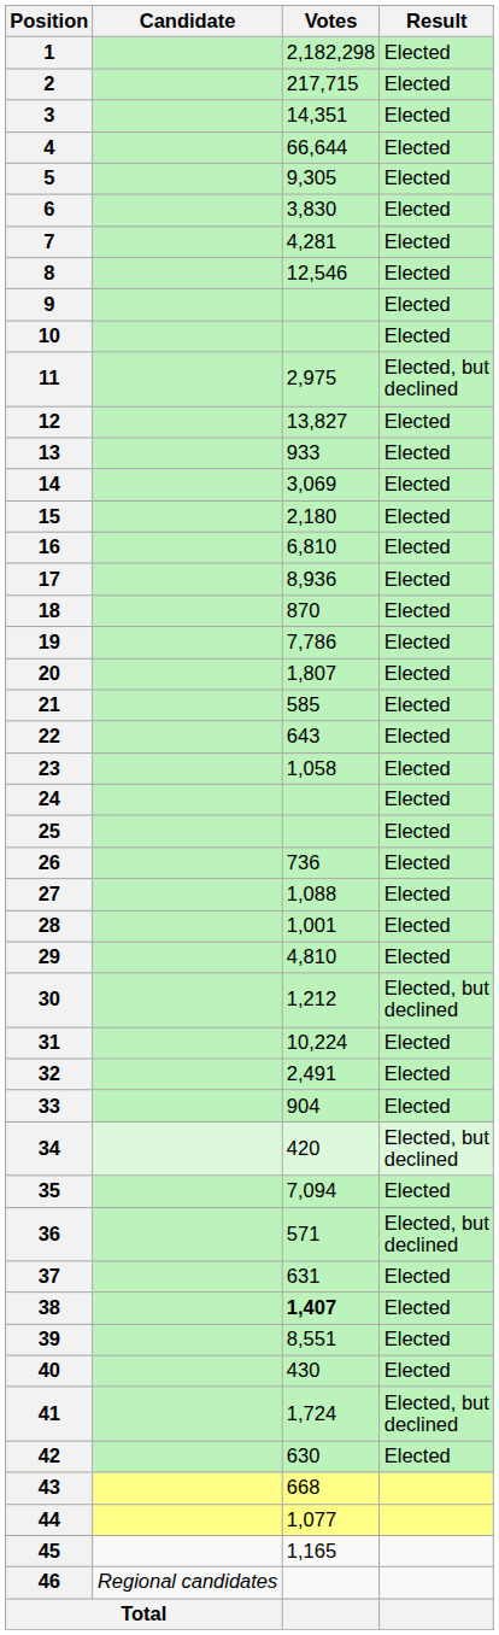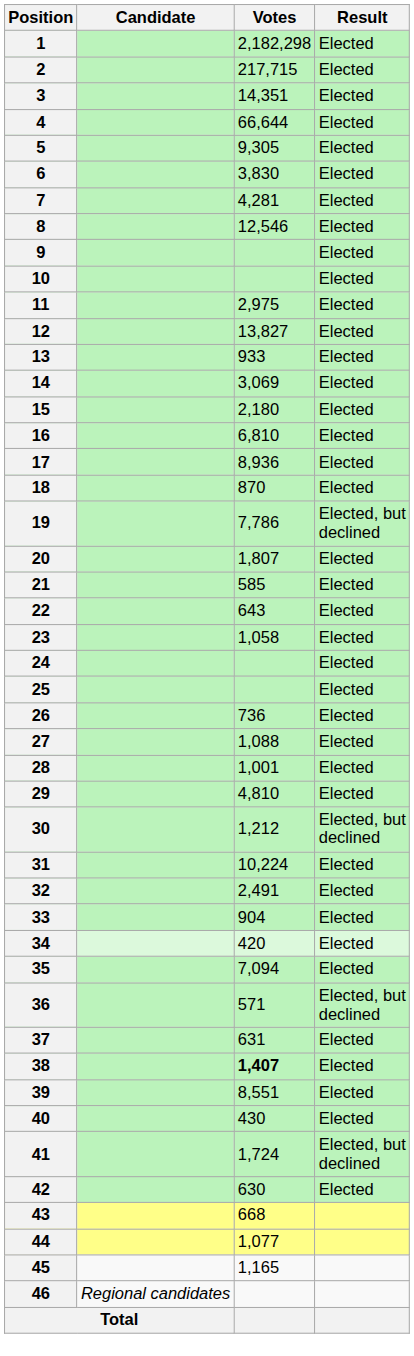 <table class="wikitable sortable col3right">
 <tr>
 <th scope="col">Position</th>
 <th scope="col">Candidate</th>
 <th scope="col">Votes</th>
 <th scope="col">Result</th>
 </tr>
 <tr bgcolor=bbf3bb>
 <th scope="row">1</th>
 <td></td>
 <td>2,182,298</td>
 <td>Elected</td>
 </tr>
 <tr bgcolor=bbf3bb>
 <th scope="row">2</th>
 <td></td>
 <td>217,715</td>
 <td>Elected</td>
 </tr>
 <tr bgcolor=bbf3bb>
 <th scope="row">3</th>
 <td></td>
 <td>14,351</td>
 <td>Elected</td>
 </tr>
 <tr bgcolor=bbf3bb>
 <th scope="row">4</th>
 <td></td>
 <td>66,644</td>
 <td>Elected</td>
 </tr>
 <tr bgcolor=bbf3bb>
 <th scope="row">5</th>
 <td></td>
 <td>9,305</td>
 <td>Elected</td>
 </tr>
 <tr bgcolor=bbf3bb>
 <th scope="row">6</th>
 <td></td>
 <td>3,830</td>
 <td>Elected</td>
 </tr>
 <tr bgcolor=bbf3bb>
 <th scope="row">7</th>
 <td></td>
 <td>4,281</td>
 <td>Elected</td>
 </tr>
 <tr bgcolor=bbf3bb>
 <th scope="row">8</th>
 <td></td>
 <td>12,546</td>
 <td>Elected</td>
 </tr>
 <tr bgcolor=bbf3bb>
 <th scope="row">9</th>
 <td></td>
 <td></td>
 <td>Elected</td>
 </tr>
 <tr bgcolor=bbf3bb>
 <th scope="row">10</th>
 <td></td>
 <td></td>
 <td>Elected</td>
 </tr>
 <tr bgcolor=bbf3bb>
 <th scope="row">11</th>
 <td></td>
 <td>2,975</td>
-<td>Elected, but<br>declined</td>
+<td>Elected</td>
 </tr>
 <tr bgcolor=bbf3bb>
 <th scope="row">12</th>
 <td></td>
 <td>13,827</td>
 <td>Elected</td>
 </tr>
 <tr bgcolor=bbf3bb>
 <th scope="row">13</th>
 <td></td>
 <td>933</td>
 <td>Elected</td>
 </tr>
 <tr bgcolor=bbf3bb>
 <th scope="row">14</th>
 <td></td>
 <td>3,069</td>
 <td>Elected</td>
 </tr>
 <tr bgcolor=bbf3bb>
 <th scope="row">15</th>
 <td></td>
 <td>2,180</td>
 <td>Elected</td>
 </tr>
 <tr bgcolor=bbf3bb>
 <th scope="row">16</th>
 <td></td>
 <td>6,810</td>
 <td>Elected</td>
 </tr>
 <tr bgcolor=bbf3bb>
 <th scope="row">17</th>
 <td></td>
 <td>8,936</td>
 <td>Elected</td>
 </tr>
 <tr bgcolor=bbf3bb>
 <th scope="row">18</th>
 <td></td>
 <td>870</td>
 <td>Elected</td>
 </tr>
 <tr bgcolor=bbf3bb>
 <th scope="row">19</th>
 <td></td>
 <td>7,786</td>
-<td>Elected</td>
+<td>Elected, but<br>declined</td>
 </tr>
 <tr bgcolor=bbf3bb>
 <th scope="row">20</th>
 <td></td>
 <td>1,807</td>
 <td>Elected</td>
 </tr>
 <tr bgcolor=bbf3bb>
 <th scope="row">21</th>
 <td></td>
 <td>585</td>
 <td>Elected</td>
 </tr>
 <tr bgcolor=bbf3bb>
 <th scope="row">22</th>
 <td></td>
 <td>643</td>
 <td>Elected</td>
 </tr>
 <tr bgcolor=bbf3bb>
 <th scope="row">23</th>
 <td></td>
 <td>1,058</td>
 <td>Elected</td>
 </tr>
 <tr bgcolor=bbf3bb>
 <th scope="row">24</th>
 <td></td>
 <td></td>
 <td>Elected</td>
 </tr>
 <tr bgcolor=bbf3bb>
 <th scope="row">25</th>
 <td></td>
 <td></td>
 <td>Elected</td>
 </tr>
 <tr bgcolor=bbf3bb>
 <th scope="row">26</th>
 <td></td>
 <td>736</td>
 <td>Elected</td>
 </tr>
 <tr bgcolor=bbf3bb>
 <th scope="row">27</th>
 <td></td>
 <td>1,088</td>
 <td>Elected</td>
 </tr>
 <tr bgcolor=bbf3bb>
 <th scope="row">28</th>
 <td></td>
 <td>1,001</td>
 <td>Elected</td>
 </tr>
 <tr bgcolor=bbf3bb>
 <th scope="row">29</th>
 <td></td>
 <td>4,810</td>
 <td>Elected</td>
 </tr>
 <tr bgcolor=bbf3bb>
 <th scope="row">30</th>
 <td></td>
 <td>1,212</td>
 <td>Elected, but<br>declined</td>
 </tr>
 <tr bgcolor=bbf3bb>
 <th scope="row">31</th>
 <td></td>
 <td>10,224</td>
 <td>Elected</td>
 </tr>
 <tr bgcolor=bbf3bb>
 <th scope="row">32</th>
 <td></td>
 <td>2,491</td>
 <td>Elected</td>
 </tr>
 <tr bgcolor=bbf3bb>
 <th scope="row">33</th>
 <td></td>
 <td>904</td>
 <td>Elected</td>
 </tr>
 <tr bgcolor=dcf9dc>
 <th scope="row">34</th>
 <td></td>
 <td>420</td>
-<td>Elected, but<br>declined</td>
+<td>Elected</td>
 </tr>
 <tr bgcolor=bbf3bb>
 <th scope="row">35</th>
 <td></td>
 <td>7,094</td>
 <td>Elected</td>
 </tr>
 <tr bgcolor=bbf3bb>
 <th scope="row">36</th>
 <td></td>
 <td>571</td>
 <td>Elected, but<br>declined</td>
 </tr>
 <tr bgcolor=bbf3bb>
 <th scope="row">37</th>
 <td></td>
 <td>631</td>
 <td>Elected</td>
 </tr>
 <tr bgcolor=bbf3bb>
 <th scope="row">38</th>
 <td></td>
 <td><strong>1,407</strong></td>
 <td>Elected</td>
 </tr>
 <tr bgcolor=bbf3bb>
 <th scope="row">39</th>
 <td></td>
 <td>8,551</td>
 <td>Elected</td>
 </tr>
 <tr bgcolor=bbf3bb>
 <th scope="row">40</th>
 <td></td>
 <td>430</td>
 <td>Elected</td>
 </tr>
 <tr bgcolor=bbf3bb>
 <th scope="row">41</th>
 <td></td>
 <td>1,724</td>
 <td>Elected, but<br>declined</td>
 </tr>
 <tr bgcolor=bbf3bb>
 <th scope="row">42</th>
 <td></td>
 <td>630</td>
 <td>Elected</td>
 </tr>
 <tr bgcolor=#FF8>
 <th scope="row">43</th>
 <td></td>
 <td>668</td>
 <td></td>
 </tr>
 <tr bgcolor=#FF8>
 <th scope="row">44</th>
 <td></td>
 <td>1,077</td>
 <td></td>
 </tr>
 <tr>
 <th scope="row">45</th>
 <td></td>
 <td>1,165</td>
 <td></td>
 </tr>
 <tr>
 <th scope="row">46</th>
 <td><em>Regional candidates</em></td>
 <td></td>
 <td></td>
 </tr>
 <tr class="sortbottom">
 <th scope="row" colspan="2">Total</th>
 <th></th>
 <th></th>
 </tr>
 </table>
